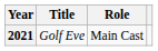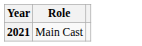 <table class="wikitable sortable plainrowheaders">
 <tr>
 <th scope="col">Year</th>
-<th scope="col">Title</th>
 <th scope="col">Role</th>
 <th scope="col" class="unsortable"></th>
 </tr>
 <tr>
 <th scope="row">2021</th>
-<td><em>Golf Eve</em></td>
 <td>Main Cast</td>
 <td></td>
 </tr>
 </table>
